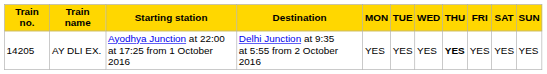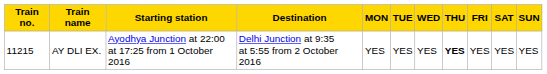 <table class="wikitable sortable" style="background:#ffffff;">
 <tr>
 <th style="background-color:#FFD700">Train no.</th>
 <th ! style="background-color:#FFD700">Train name</th>
 <th ! style="background-color:#FFD700">Starting station</th>
 <th ! style="background-color:#FFD700">Destination</th>
 <th ! style="background-color:#FFD700">MON</th>
 <th ! style="background-color:#FFD700">TUE</th>
 <th ! style="background-color:#FFD700">WED</th>
 <th ! style="background-color:#FFD700">THU</th>
 <th ! style="background-color:#FFD700">FRI</th>
 <th ! style="background-color:#FFD700">SAT</th>
 <th ! style="background-color:#FFD700">SUN</th>
 </tr>
 <tr>
-<td align="left">14205</td>
+<td align="left">11215</td>
 <td align="left">AY DLI EX.</td>
 <td align="left"><a href='#'>Ayodhya Junction</a> at 22:00<br>at 17:25 from 1 October 2016</td>
 <td align="left"><a href='#'>Delhi Junction</a> at 9:35<br>at 5:55 from 2 October 2016</td>
 <td align="left">YES</td>
 <td align="left">YES</td>
 <td align="left">YES</td>
 <td align="left"><strong>YES</strong></td>
 <td align="left">YES</td>
 <td align="left">YES</td>
 <td align="left">YES</td>
 </tr>
 </table>
